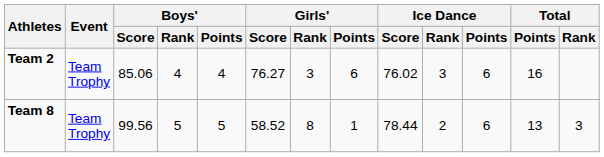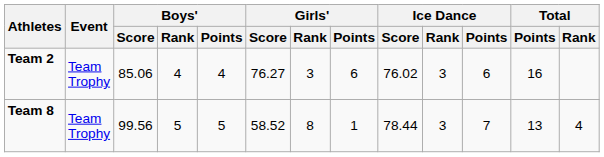 <table class="wikitable" style="font-size:90%;">
 <tr>
 <th rowspan="2">Athletes</th>
 <th rowspan="2">Event</th>
 <th colspan="3">Boys'</th>
 <th colspan="3">Girls'</th>
 <th colspan="3">Ice Dance</th>
 <th colspan="2">Total</th>
 </tr>
 <tr>
 <th>Score</th>
 <th>Rank</th>
 <th>Points</th>
 <th>Score</th>
 <th>Rank</th>
 <th>Points</th>
 <th>Score</th>
 <th>Rank</th>
 <th>Points</th>
 <th>Points</th>
 <th>Rank</th>
 </tr>
 <tr>
 <td><strong>Team 2</strong><br><br><br></td>
 <td><a href='#'>Team Trophy</a></td>
 <td align="center">85.06</td>
 <td align="center">4</td>
 <td align="center">4</td>
 <td align="center">76.27</td>
 <td align="center">3</td>
 <td align="center">6</td>
 <td align="center">76.02</td>
 <td align="center">3</td>
 <td align="center">6</td>
 <td align="center">16</td>
 <td align="center"></td>
 </tr>
 <tr>
 <td><strong>Team 8</strong><br><br><br></td>
 <td><a href='#'>Team Trophy</a></td>
 <td align="center">99.56</td>
 <td align="center">5</td>
 <td align="center">5</td>
 <td align="center">58.52</td>
 <td align="center">8</td>
 <td align="center">1</td>
 <td align="center">78.44</td>
-<td align="center">2</td>
-<td align="center">6</td>
+<td align="center">3</td>
+<td align="center">7</td>
 <td align="center">13</td>
-<td align="center">3</td>
+<td align="center">4</td>
 </tr>
 </table>
